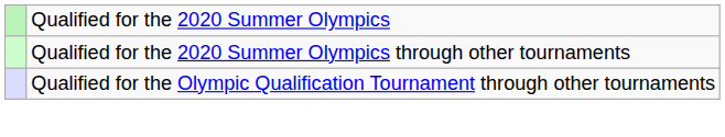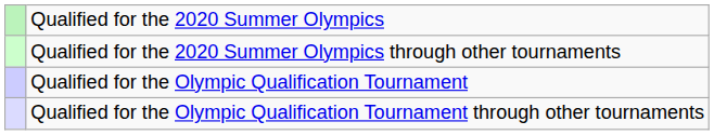 <table class="wikitable" style="text-align: left;">
 <tr>
 <td style="width: 10px; background: #BBF3BB;"></td>
 <td>Qualified for the <a href='#'>2020 Summer Olympics</a></td>
 </tr>
 <tr>
 <td style="width: 10px; background: #CCFFCC;"></td>
 <td>Qualified for the <a href='#'>2020 Summer Olympics</a> through other tournaments</td>
 </tr>
 <tr>
+<td style="width: 10px; background: #CCCCFF;"></td>
+<td>Qualified for the <a href='#'>Olympic Qualification Tournament</a></td>
+</tr>
+<tr>
 <td style="width: 10px; background: #DBDBFF;"></td>
 <td>Qualified for the <a href='#'>Olympic Qualification Tournament</a> through other tournaments</td>
 </tr>
 </table>
